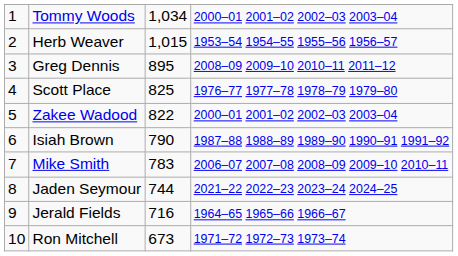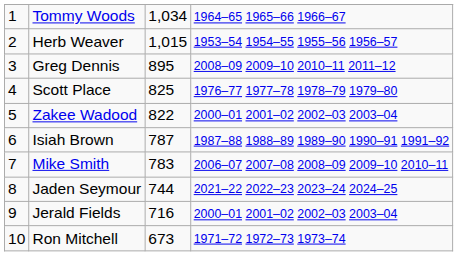 <table class="wikitable">
 <tr>
 </tr>
 <tr>
 <td>1</td>
 <td><a href='#'>Tommy Woods</a></td>
 <td>1,034</td>
-<td style="font-size:80%;"><a href='#'>2000–01</a> <a href='#'>2001–02</a> <a href='#'>2002–03</a> <a href='#'>2003–04</a></td>
+<td style="font-size:80%;"><a href='#'>1964–65</a> <a href='#'>1965–66</a> <a href='#'>1966–67</a></td>
 </tr>
 <tr>
 <td>2</td>
 <td>Herb Weaver</td>
 <td>1,015</td>
 <td style="font-size:80%;"><a href='#'>1953–54</a> <a href='#'>1954–55</a> <a href='#'>1955–56</a> <a href='#'>1956–57</a></td>
 </tr>
 <tr>
 <td>3</td>
 <td>Greg Dennis</td>
 <td>895</td>
 <td style="font-size:80%;"><a href='#'>2008–09</a> <a href='#'>2009–10</a> <a href='#'>2010–11</a> <a href='#'>2011–12</a></td>
 </tr>
 <tr>
 <td>4</td>
 <td>Scott Place</td>
 <td>825</td>
 <td style="font-size:80%;"><a href='#'>1976–77</a> <a href='#'>1977–78</a> <a href='#'>1978–79</a> <a href='#'>1979–80</a></td>
 </tr>
 <tr>
 <td>5</td>
 <td><a href='#'>Zakee Wadood</a></td>
 <td>822</td>
 <td style="font-size:80%;"><a href='#'>2000–01</a> <a href='#'>2001–02</a> <a href='#'>2002–03</a> <a href='#'>2003–04</a></td>
 </tr>
 <tr>
 <td>6</td>
 <td>Isiah Brown</td>
-<td>790</td>
+<td>787</td>
 <td style="font-size:80%;"><a href='#'>1987–88</a> <a href='#'>1988–89</a> <a href='#'>1989–90</a> <a href='#'>1990–91</a> <a href='#'>1991–92</a></td>
 </tr>
 <tr>
 <td>7</td>
 <td><a href='#'>Mike Smith</a></td>
 <td>783</td>
 <td style="font-size:80%;"><a href='#'>2006–07</a> <a href='#'>2007–08</a> <a href='#'>2008–09</a> <a href='#'>2009–10</a> <a href='#'>2010–11</a></td>
 </tr>
 <tr>
 <td>8</td>
 <td>Jaden Seymour</td>
 <td>744</td>
 <td style="font-size:80%;"><a href='#'>2021–22</a> <a href='#'>2022–23</a> <a href='#'>2023–24</a> <a href='#'>2024–25</a></td>
 </tr>
 <tr>
 <td>9</td>
 <td>Jerald Fields</td>
 <td>716</td>
-<td style="font-size:80%;"><a href='#'>1964–65</a> <a href='#'>1965–66</a> <a href='#'>1966–67</a></td>
+<td style="font-size:80%;"><a href='#'>2000–01</a> <a href='#'>2001–02</a> <a href='#'>2002–03</a> <a href='#'>2003–04</a></td>
 </tr>
 <tr>
 <td>10</td>
 <td>Ron Mitchell</td>
 <td>673</td>
 <td style="font-size:80%;"><a href='#'>1971–72</a> <a href='#'>1972–73</a> <a href='#'>1973–74</a></td>
 </tr>
 </table>
